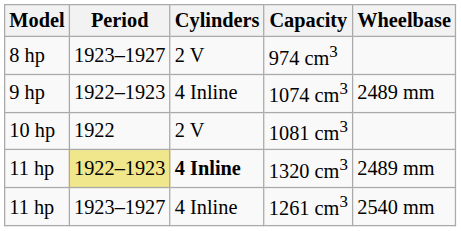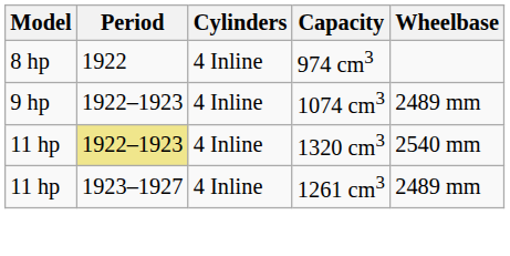 <table class="wikitable">
 <tr>
 <th>Model</th>
 <th>Period</th>
 <th>Cylinders</th>
 <th>Capacity</th>
 <th>Wheelbase</th>
 </tr>
 <tr>
 <td>8 hp</td>
-<td>1923–1927</td>
-<td>2 V</td>
+<td>1922</td>
+<td>4 Inline</td>
 <td>974 cm<sup>3</sup></td>
 <td></td>
 </tr>
 <tr>
 <td>9 hp</td>
 <td>1922–1923</td>
 <td>4 Inline</td>
 <td>1074 cm<sup>3</sup></td>
 <td>2489 mm</td>
 </tr>
 <tr>
-<td>10 hp</td>
-<td>1922</td>
-<td>2 V</td>
-<td>1081 cm<sup>3</sup></td>
-<td></td>
-</tr>
-<tr>
 <td>11 hp</td>
 <td style="background: khaki;">1922–1923</td>
-<td><strong>4 Inline</strong></td>
+<td>4 Inline</td>
 <td>1320 cm<sup>3</sup></td>
-<td>2489 mm</td>
+<td>2540 mm</td>
 </tr>
 <tr>
 <td>11 hp</td>
 <td>1923–1927</td>
 <td>4 Inline</td>
 <td>1261 cm<sup>3</sup></td>
-<td>2540 mm</td>
+<td>2489 mm</td>
 </tr>
 </table>
